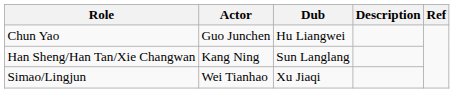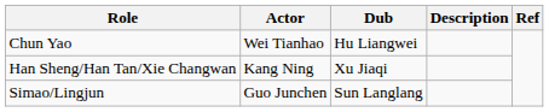 <table class="wikitable">
 <tr>
 <th>Role</th>
 <th>Actor</th>
 <th>Dub</th>
 <th>Description</th>
 <th>Ref</th>
 </tr>
 <tr>
 <td>Chun Yao</td>
-<td>Guo Junchen</td>
+<td>Wei Tianhao</td>
 <td>Hu Liangwei</td>
 <td></td>
 <td rowspan="3"></td>
 </tr>
 <tr>
 <td>Han Sheng/Han Tan/Xie Changwan</td>
 <td>Kang Ning</td>
-<td>Sun Langlang</td>
+<td>Xu Jiaqi</td>
 <td></td>
 </tr>
 <tr>
 <td>Simao/Lingjun</td>
-<td>Wei Tianhao</td>
-<td>Xu Jiaqi</td>
+<td>Guo Junchen</td>
+<td>Sun Langlang</td>
 <td></td>
 </tr>
 </table>
